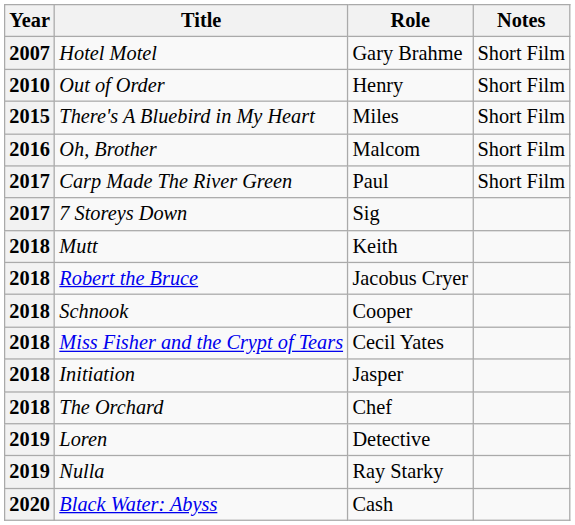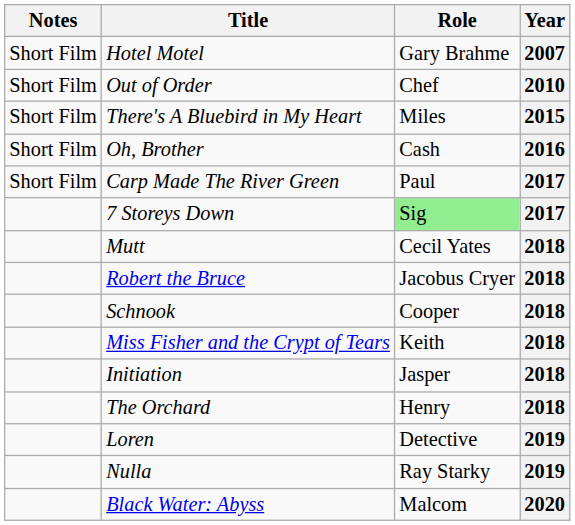 <table class="wikitable sortable plainrowheaders">
 <tr>
-<th scope="col">Year</th>
+<th scope="col" class="unsortable">Notes</th>
 <th scope="col">Title</th>
 <th scope="col">Role</th>
-<th scope="col" class="unsortable">Notes</th>
+<th scope="col">Year</th>
 </tr>
 <tr>
-<th scope="row">2007</th>
+<td>Short Film</td>
 <td><em>Hotel Motel</em></td>
 <td>Gary Brahme</td>
-<td>Short Film</td>
+<th scope="row">2007</th>
 </tr>
 <tr>
+<td>Short Film</td>
+<td><em>Out of Order</em></td>
+<td>Chef</td>
 <th scope="row">2010</th>
-<td><em>Out of Order</em></td>
-<td>Henry</td>
-<td>Short Film</td>
 </tr>
 <tr>
-<th scope="row">2015</th>
+<td>Short Film</td>
 <td><em>There's A Bluebird in My Heart</em></td>
 <td>Miles</td>
-<td>Short Film</td>
+<th scope="row">2015</th>
 </tr>
 <tr>
+<td>Short Film</td>
+<td><em>Oh, Brother</em></td>
+<td>Cash</td>
 <th scope="row">2016</th>
-<td><em>Oh, Brother</em></td>
-<td>Malcom</td>
-<td>Short Film</td>
 </tr>
 <tr>
-<th scope="row">2017</th>
+<td>Short Film</td>
 <td><em>Carp Made The River Green</em></td>
 <td>Paul</td>
-<td>Short Film</td>
+<th scope="row">2017</th>
 </tr>
 <tr>
+<td></td>
+<td><em>7 Storeys Down</em></td>
+<td style="background: lightgreen;">Sig</td>
 <th scope="row">2017</th>
-<td><em>7 Storeys Down</em></td>
-<td>Sig</td>
-<td></td>
 </tr>
 <tr>
+<td></td>
+<td><em>Mutt</em></td>
+<td>Cecil Yates</td>
 <th scope="row">2018</th>
-<td><em>Mutt</em></td>
-<td>Keith</td>
-<td></td>
 </tr>
 <tr>
-<th scope="row">2018</th>
+<td></td>
 <td><a href='#'><em>Robert the Bruce</em></a></td>
 <td>Jacobus Cryer</td>
-<td></td>
+<th scope="row">2018</th>
 </tr>
 <tr>
-<th scope="row">2018</th>
+<td></td>
 <td><em>Schnook</em></td>
 <td>Cooper</td>
-<td></td>
+<th scope="row">2018</th>
 </tr>
 <tr>
+<td></td>
+<td><em><a href='#'>Miss Fisher and the Crypt of Tears</a></em></td>
+<td>Keith</td>
 <th scope="row">2018</th>
-<td><em><a href='#'>Miss Fisher and the Crypt of Tears</a></em></td>
-<td>Cecil Yates</td>
-<td></td>
 </tr>
 <tr>
-<th scope="row">2018</th>
+<td></td>
 <td><em>Initiation</em></td>
 <td>Jasper</td>
-<td></td>
+<th scope="row">2018</th>
 </tr>
 <tr>
+<td></td>
+<td><em>The Orchard</em></td>
+<td>Henry</td>
 <th scope="row">2018</th>
-<td><em>The Orchard</em></td>
-<td>Chef</td>
-<td></td>
 </tr>
 <tr>
-<th scope="row">2019</th>
+<td></td>
 <td><em>Loren</em></td>
 <td>Detective</td>
-<td></td>
+<th scope="row">2019</th>
 </tr>
 <tr>
-<th scope="row">2019</th>
+<td></td>
 <td><em>Nulla</em></td>
 <td>Ray Starky</td>
-<td></td>
+<th scope="row">2019</th>
 </tr>
 <tr>
+<td></td>
+<td><em><a href='#'>Black Water: Abyss</a></em></td>
+<td>Malcom</td>
 <th scope="row">2020</th>
-<td><em><a href='#'>Black Water: Abyss</a></em></td>
-<td>Cash</td>
-<td></td>
 </tr>
 </table>
